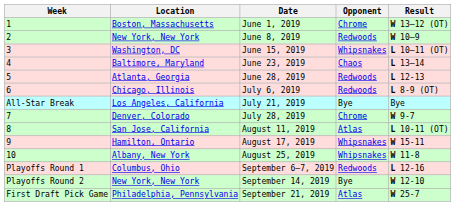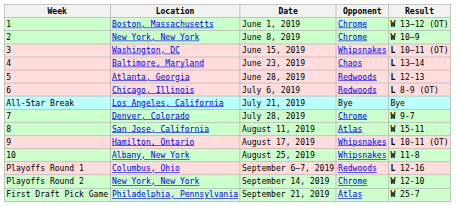 <table class="wikitable">
 <tr>
 <th>Week</th>
 <th>Location</th>
 <th>Date</th>
 <th>Opponent</th>
 <th>Result</th>
 </tr>
 <tr bgcolor="#CCFFCC">
 <td>1</td>
 <td><a href='#'>Boston, Massachusetts</a></td>
 <td>June 1, 2019</td>
 <td><a href='#'>Chrome</a></td>
 <td><strong>W</strong> 13–12 (OT)</td>
 </tr>
 <tr bgcolor="#CCFFCC">
 <td>2</td>
 <td><a href='#'>New York, New York</a></td>
 <td>June 8, 2019</td>
-<td><a href='#'>Redwoods</a></td>
+<td><a href='#'>Chrome</a></td>
 <td><strong>W</strong> 10–9</td>
 </tr>
 <tr bgcolor="#FFDDDD">
 <td>3</td>
 <td><a href='#'>Washington, DC</a></td>
 <td>June 15, 2019</td>
 <td><a href='#'>Whipsnakes</a></td>
 <td><strong>L</strong> 10–11 (OT)</td>
 </tr>
 <tr bgcolor="#FFDDDD">
 <td>4</td>
 <td><a href='#'>Baltimore, Maryland</a></td>
 <td>June 23, 2019</td>
 <td><a href='#'>Chaos</a></td>
 <td><strong>L</strong> 13–14</td>
 </tr>
 <tr bgcolor="#FFDDDD">
 <td>5</td>
 <td><a href='#'>Atlanta, Georgia</a></td>
 <td>June 28, 2019</td>
 <td><a href='#'>Redwoods</a></td>
 <td><strong>L</strong> 12-13</td>
 </tr>
 <tr bgcolor="#FFDDDD">
 <td>6</td>
 <td><a href='#'>Chicago, Illinois</a></td>
 <td>July 6, 2019</td>
 <td><a href='#'>Redwoods</a></td>
 <td><strong>L</strong> 8-9 (OT)</td>
 </tr>
 <tr style=background:#bff>
 <td>All-Star Break</td>
 <td><a href='#'>Los Angeles, California</a></td>
 <td>July 21, 2019</td>
 <td>Bye</td>
 <td>Bye</td>
 </tr>
 <tr bgcolor="#CCFFCC">
 <td>7</td>
 <td><a href='#'>Denver, Colorado</a></td>
 <td>July 28, 2019</td>
 <td><a href='#'>Chrome</a></td>
 <td><strong>W</strong> 9-7</td>
 </tr>
 <tr bgcolor="#CCFFCC">
 <td>8</td>
 <td><a href='#'>San Jose, California</a></td>
 <td>August 11, 2019</td>
 <td><a href='#'>Atlas</a></td>
-<td><strong>L</strong> 10-11 (OT)</td>
+<td><strong>W</strong> 15-11</td>
 </tr>
 <tr bgcolor="#FFDDDD">
 <td>9</td>
 <td><a href='#'>Hamilton, Ontario</a></td>
 <td>August 17, 2019</td>
 <td><a href='#'>Whipsnakes</a></td>
-<td><strong>W</strong> 15-11</td>
+<td><strong>L</strong> 10-11 (OT)</td>
 </tr>
 <tr bgcolor="#CCFFCC">
 <td>10</td>
 <td><a href='#'>Albany, New York</a></td>
 <td>August 25, 2019</td>
 <td><a href='#'>Whipsnakes</a></td>
 <td><strong>W</strong> 11-8</td>
 </tr>
 <tr bgcolor="#FFDDDD">
 <td>Playoffs Round 1</td>
 <td><a href='#'>Columbus, Ohio</a></td>
 <td>September 6–7, 2019</td>
 <td><a href='#'>Redwoods</a></td>
 <td><strong>L</strong> 12-16</td>
 </tr>
 <tr bgcolor="#CCFFCC">
 <td>Playoffs Round 2</td>
 <td><a href='#'>New York, New York</a></td>
 <td>September 14, 2019</td>
-<td>Bye</td>
+<td><a href='#'>Chrome</a></td>
 <td><strong>W</strong> 12-10</td>
 </tr>
 <tr bgcolor="#CCFFCC">
 <td>First Draft Pick Game</td>
 <td><a href='#'>Philadelphia, Pennsylvania</a></td>
 <td>September 21, 2019</td>
 <td><a href='#'>Atlas</a></td>
 <td><strong>W</strong> 25-7</td>
 </tr>
 </table>
